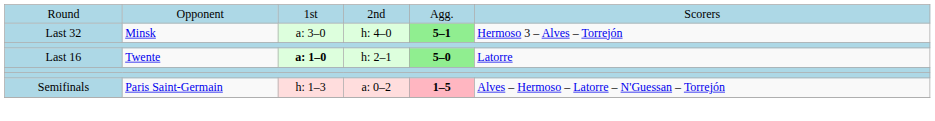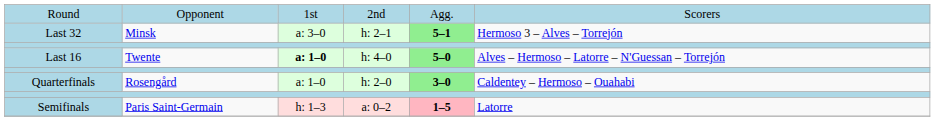 <table class="wikitable" style="text-align:center">
 <tr bgcolor=lightblue>
 <td width=150px>Round</td>
 <td width=200px>Opponent</td>
 <td width=80px>1st</td>
 <td width=80px>2nd</td>
 <td width=80px>Agg.</td>
 <td width=600px>Scorers</td>
 </tr>
 <tr>
 <td bgcolor=lightblue>Last 32</td>
 <td align=left> <a href='#'>Minsk</a></td>
 <td bgcolor="#ddffdd">a: 3–0</td>
-<td bgcolor="#ddffdd">h: 4–0</td>
+<td bgcolor="#ddffdd">h: 2–1</td>
 <td bgcolor=lightgreen><strong>5–1</strong></td>
 <td align=left><a href='#'>Hermoso</a> 3 – <a href='#'>Alves</a> – <a href='#'>Torrejón</a></td>
 </tr>
 <tr bgcolor=lightblue>
 <td colspan=6></td>
 </tr>
 <tr>
 <td bgcolor=lightblue>Last 16</td>
 <td align=left> <a href='#'>Twente</a></td>
 <td bgcolor="#ddffdd"><strong>a: 1–0</strong></td>
-<td bgcolor="#ddffdd">h: 2–1</td>
+<td bgcolor="#ddffdd">h: 4–0</td>
 <td bgcolor=lightgreen><strong>5–0</strong></td>
-<td align=left><a href='#'>Latorre</a></td>
+<td align=left><a href='#'>Alves</a> – <a href='#'>Hermoso</a> – <a href='#'>Latorre</a> – <a href='#'>N'Guessan</a> – <a href='#'>Torrejón</a></td>
 </tr>
 <tr bgcolor=lightblue>
 <td colspan=6></td>
+</tr>
+<tr>
+<td bgcolor=lightblue>Quarterfinals</td>
+<td align=left> <a href='#'>Rosengård</a></td>
+<td bgcolor="#ddffdd">a: 1–0</td>
+<td bgcolor="#ddffdd">h: 2–0</td>
+<td bgcolor=lightgreen><strong>3–0</strong></td>
+<td align=left><a href='#'>Caldentey</a> – <a href='#'>Hermoso</a> – <a href='#'>Ouahabi</a></td>
 </tr>
 <tr bgcolor=lightblue>
 <td colspan=6></td>
 </tr>
 <tr>
 <td bgcolor=lightblue>Semifinals</td>
 <td align=left> <a href='#'>Paris Saint-Germain</a></td>
 <td bgcolor="#ffdddd">h: 1–3</td>
 <td bgcolor="#ffdddd">a: 0–2</td>
 <td bgcolor=lightpink><strong>1–5</strong></td>
-<td align=left><a href='#'>Alves</a> – <a href='#'>Hermoso</a> – <a href='#'>Latorre</a> – <a href='#'>N'Guessan</a> – <a href='#'>Torrejón</a></td>
+<td align=left><a href='#'>Latorre</a></td>
 </tr>
 <tr>
 </tr>
 </table>
